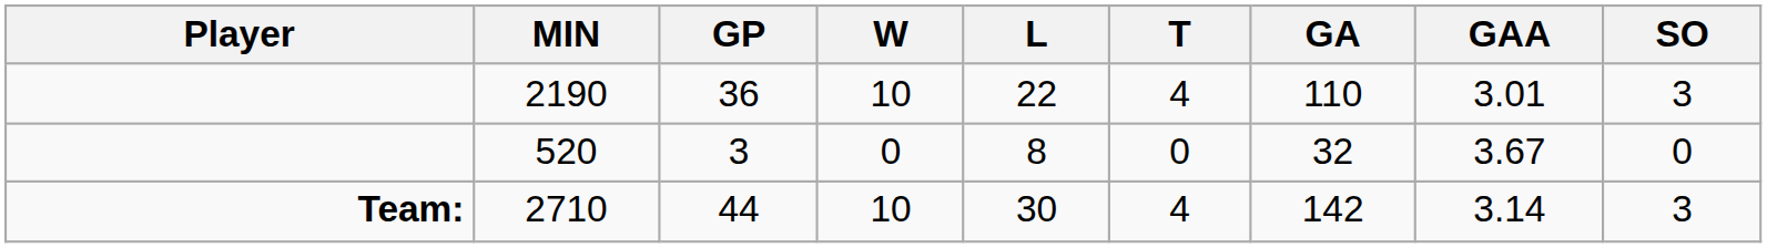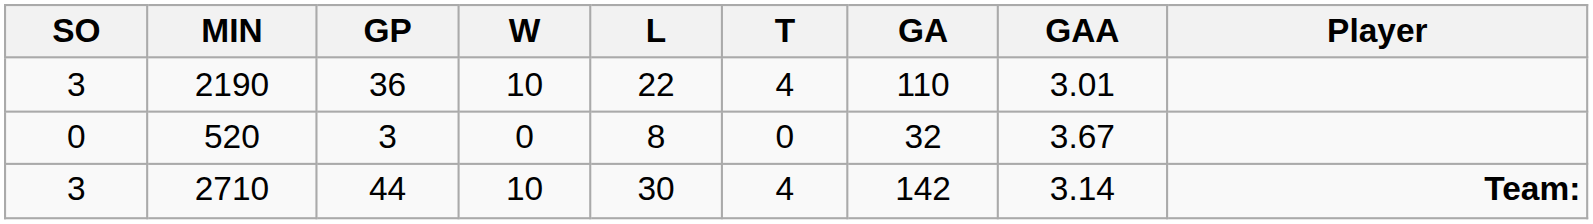 <table class="wikitable sortable" width="60%">
 <tr>
-<th bgcolor="#DDDDFF" width="10%">Player</th>
+<th width="3%" bgcolor="#DDDDFF"title="Shut-outs">SO</th>
 <th width="3%" bgcolor="#DDDDFF" title="Minutes played">MIN</th>
 <th width="3%" bgcolor="#DDDDFF" title="Games played in">GP</th>
 <th width="3%" bgcolor="#DDDDFF" title="Games played in">W</th>
 <th width="3%" bgcolor="#DDDDFF"title="Games played in">L</th>
 <th width="3%" bgcolor="#DDDDFF" title="Ties">T</th>
 <th width="3%" bgcolor="#DDDDFF" title="Goals against">GA</th>
 <th width="3%" bgcolor="#DDDDFF" title="Goals against average">GAA</th>
-<th width="3%" bgcolor="#DDDDFF"title="Shut-outs">SO</th>
+<th bgcolor="#DDDDFF" width="10%">Player</th>
 </tr>
 <tr align="center">
-<td align="right"></td>
+<td>3</td>
 <td>2190</td>
 <td>36</td>
 <td>10</td>
 <td>22</td>
 <td>4</td>
 <td>110</td>
 <td>3.01</td>
-<td>3</td>
+<td align="right"></td>
 </tr>
 <tr align="center">
-<td align="right"></td>
+<td>0</td>
 <td>520</td>
 <td>3</td>
 <td>0</td>
 <td>8</td>
 <td>0</td>
 <td>32</td>
 <td>3.67</td>
-<td>0</td>
+<td align="right"></td>
 </tr>
 <tr align="center">
-<td align="right"><strong>Team:</strong></td>
+<td>3</td>
 <td>2710</td>
 <td>44</td>
 <td>10</td>
 <td>30</td>
 <td>4</td>
 <td>142</td>
 <td>3.14</td>
-<td>3</td>
+<td align="right"><strong>Team:</strong></td>
 </tr>
 </table>
